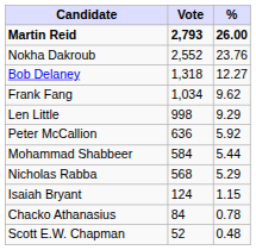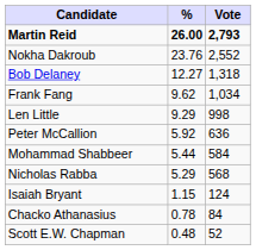 <table class="wikitable">
 <tr>
 <th style="background:#ddf; width:200px;">Candidate</th>
+<th style="background:#ddf; width:30px;">%</th>
 <th style="background:#ddf; width:50px;">Vote</th>
-<th style="background:#ddf; width:30px;">%</th>
 </tr>
 <tr>
 <td><strong>Martin Reid</strong></td>
+<td><strong>26.00</strong></td>
 <td><strong>2,793</strong></td>
-<td><strong>26.00</strong></td>
 </tr>
 <tr>
 <td>Nokha Dakroub</td>
+<td>23.76</td>
 <td>2,552</td>
-<td>23.76</td>
 </tr>
 <tr>
 <td><a href='#'>Bob Delaney</a></td>
+<td>12.27</td>
 <td>1,318</td>
-<td>12.27</td>
 </tr>
 <tr>
 <td>Frank Fang</td>
+<td>9.62</td>
 <td>1,034</td>
-<td>9.62</td>
 </tr>
 <tr>
 <td>Len Little</td>
+<td>9.29</td>
 <td>998</td>
-<td>9.29</td>
 </tr>
 <tr>
 <td>Peter McCallion</td>
+<td>5.92</td>
 <td>636</td>
-<td>5.92</td>
 </tr>
 <tr>
 <td>Mohammad Shabbeer</td>
+<td>5.44</td>
 <td>584</td>
-<td>5.44</td>
 </tr>
 <tr>
 <td>Nicholas Rabba</td>
+<td>5.29</td>
 <td>568</td>
-<td>5.29</td>
 </tr>
 <tr>
 <td>Isaiah Bryant</td>
+<td>1.15</td>
 <td>124</td>
-<td>1.15</td>
 </tr>
 <tr>
 <td>Chacko Athanasius</td>
+<td>0.78</td>
 <td>84</td>
-<td>0.78</td>
 </tr>
 <tr>
 <td>Scott E.W. Chapman</td>
+<td>0.48</td>
 <td>52</td>
-<td>0.48</td>
 </tr>
 </table>
